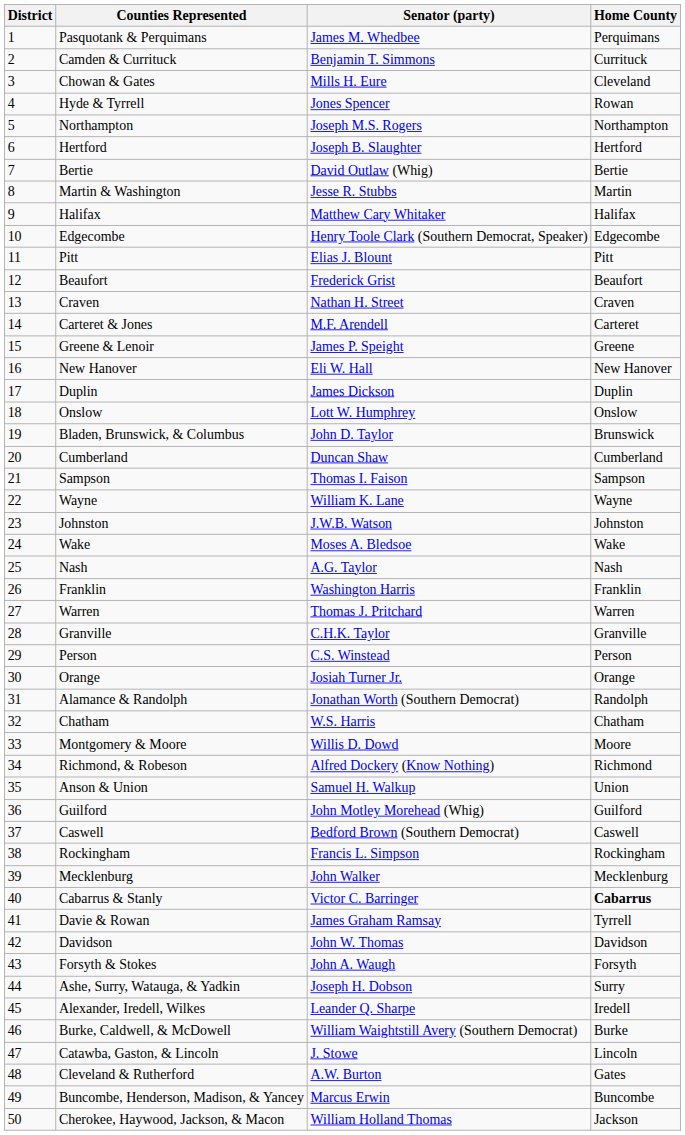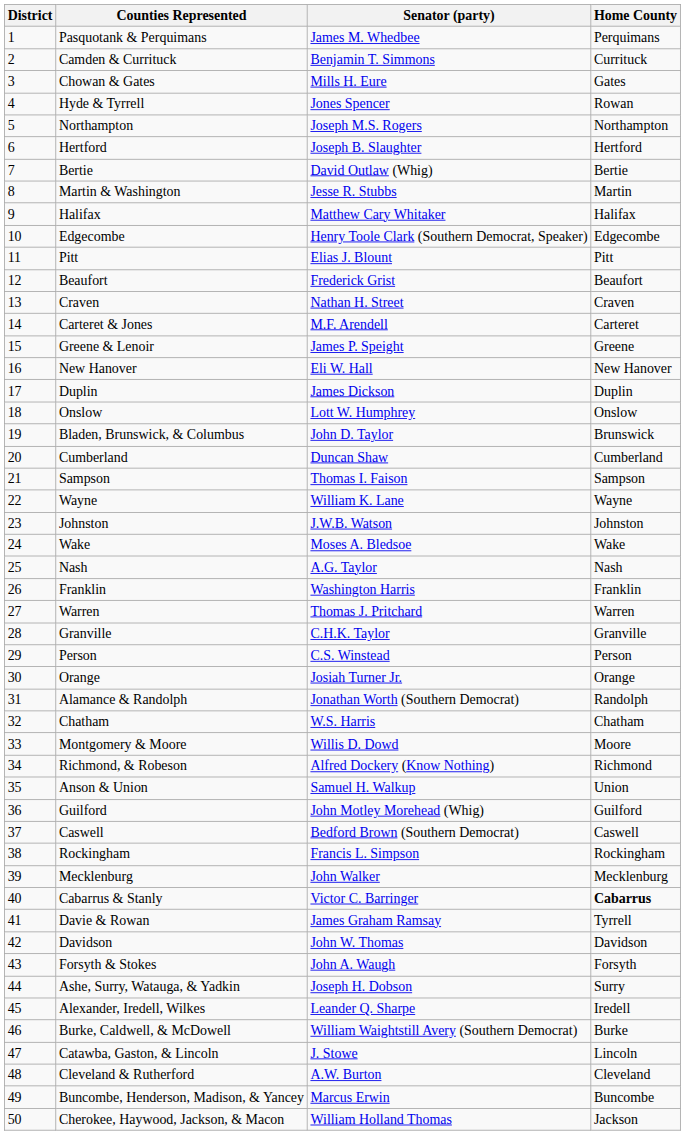 <table class="wikitable sortable">
 <tr>
 <th>District</th>
 <th>Counties Represented</th>
 <th>Senator (party)</th>
 <th>Home County</th>
 </tr>
 <tr>
 <td>1</td>
 <td>Pasquotank & Perquimans</td>
 <td data-sort-value="Whedbee, James M."><a href='#'>James M. Whedbee</a></td>
 <td>Perquimans</td>
 </tr>
 <tr>
 <td>2</td>
 <td>Camden & Currituck</td>
 <td data-sort-value="Simmons, Benjamin T"><a href='#'>Benjamin T. Simmons</a></td>
 <td>Currituck</td>
 </tr>
 <tr>
 <td>3</td>
 <td>Chowan & Gates</td>
 <td data-sort-value="Eure, Mills H"><a href='#'>Mills H. Eure</a></td>
-<td>Cleveland</td>
+<td>Gates</td>
 </tr>
 <tr>
 <td>4</td>
 <td>Hyde & Tyrrell</td>
 <td data-sort-value="Spencer, Jones"><a href='#'>Jones Spencer</a></td>
 <td>Rowan</td>
 </tr>
 <tr>
 <td>5</td>
 <td>Northampton</td>
 <td data-sort-value="Rogers, Joseph M S"><a href='#'>Joseph M.S. Rogers</a></td>
 <td>Northampton</td>
 </tr>
 <tr>
 <td>6</td>
 <td>Hertford</td>
 <td data-sort-value="Slaughter, Joseph B"><a href='#'>Joseph B. Slaughter</a></td>
 <td>Hertford</td>
 </tr>
 <tr>
 <td>7</td>
 <td>Bertie</td>
 <td data-sort-value="Outlaw, David"><a href='#'>David Outlaw</a> (Whig)</td>
 <td>Bertie</td>
 </tr>
 <tr>
 <td>8</td>
 <td>Martin & Washington</td>
 <td data-sort-value="Stubbs, Jesse R"><a href='#'>Jesse R. Stubbs</a></td>
 <td>Martin</td>
 </tr>
 <tr>
 <td>9</td>
 <td>Halifax</td>
 <td data-sort-value="Whitaker, Matthew Cary"><a href='#'>Matthew Cary Whitaker</a></td>
 <td>Halifax</td>
 </tr>
 <tr>
 <td>10</td>
 <td>Edgecombe</td>
 <td data-sort-value="Clark, Henry Toole"><a href='#'>Henry Toole Clark</a> (Southern Democrat, Speaker)</td>
 <td>Edgecombe</td>
 </tr>
 <tr>
 <td>11</td>
 <td>Pitt</td>
 <td data-sort-value="Blount, Elias J"><a href='#'>Elias J. Blount</a></td>
 <td>Pitt</td>
 </tr>
 <tr>
 <td>12</td>
 <td>Beaufort</td>
 <td data-sort-value="Grist, Frederick"><a href='#'>Frederick Grist</a></td>
 <td>Beaufort</td>
 </tr>
 <tr>
 <td>13</td>
 <td>Craven</td>
 <td data-sort-value="Street, Nathan H"><a href='#'>Nathan H. Street</a></td>
 <td>Craven</td>
 </tr>
 <tr>
 <td>14</td>
 <td>Carteret & Jones</td>
 <td data-sort-value="Arendell, M F"><a href='#'>M.F. Arendell</a></td>
 <td>Carteret</td>
 </tr>
 <tr>
 <td>15</td>
 <td>Greene & Lenoir</td>
 <td data-sort-value="Speight, James P"><a href='#'>James P. Speight</a></td>
 <td>Greene</td>
 </tr>
 <tr>
 <td>16</td>
 <td>New Hanover</td>
 <td data-sort-value="Hall, Eli W"><a href='#'>Eli W. Hall</a></td>
 <td>New Hanover</td>
 </tr>
 <tr>
 <td>17</td>
 <td>Duplin</td>
 <td data-sort-value="Dickson, James"><a href='#'>James Dickson</a></td>
 <td>Duplin</td>
 </tr>
 <tr>
 <td>18</td>
 <td>Onslow</td>
 <td data-sort-value="Humphrey, Lott W"><a href='#'>Lott W. Humphrey</a></td>
 <td>Onslow</td>
 </tr>
 <tr>
 <td>19</td>
 <td>Bladen, Brunswick, & Columbus</td>
 <td data-sort-value="Taylor, John D"><a href='#'>John D. Taylor</a></td>
 <td>Brunswick</td>
 </tr>
 <tr>
 <td>20</td>
 <td>Cumberland</td>
 <td data-sort-value="Shaw, Duncan"><a href='#'>Duncan Shaw</a></td>
 <td>Cumberland</td>
 </tr>
 <tr>
 <td>21</td>
 <td>Sampson</td>
 <td data-sort-value="Faison, Thomas I"><a href='#'>Thomas I. Faison</a></td>
 <td>Sampson</td>
 </tr>
 <tr>
 <td>22</td>
 <td>Wayne</td>
 <td data-sort-value="Lane, William K"><a href='#'>William K. Lane</a></td>
 <td>Wayne</td>
 </tr>
 <tr>
 <td>23</td>
 <td>Johnston</td>
 <td data-sort-value="Watson, J W B"><a href='#'>J.W.B. Watson</a></td>
 <td>Johnston</td>
 </tr>
 <tr>
 <td>24</td>
 <td>Wake</td>
 <td data-sort-value="Bledsoe, Moses A"><a href='#'>Moses A. Bledsoe</a></td>
 <td>Wake</td>
 </tr>
 <tr>
 <td>25</td>
 <td>Nash</td>
 <td data-sort-value="Taylor, A G"><a href='#'>A.G. Taylor</a></td>
 <td>Nash</td>
 </tr>
 <tr>
 <td>26</td>
 <td>Franklin</td>
 <td data-sort-value="Harris, Washington"><a href='#'>Washington Harris</a></td>
 <td>Franklin</td>
 </tr>
 <tr>
 <td>27</td>
 <td>Warren</td>
 <td data-sort-value="Pritchard, Thomas J"><a href='#'>Thomas J. Pritchard</a></td>
 <td>Warren</td>
 </tr>
 <tr>
 <td>28</td>
 <td>Granville</td>
 <td data-sort-value="Taylor, C H K"><a href='#'>C.H.K. Taylor</a></td>
 <td>Granville</td>
 </tr>
 <tr>
 <td>29</td>
 <td>Person</td>
 <td data-sort-value="Winstead, C S"><a href='#'>C.S. Winstead</a></td>
 <td>Person</td>
 </tr>
 <tr>
 <td>30</td>
 <td>Orange</td>
 <td data-sort-value="Turner, Josiah, Jr."><a href='#'>Josiah Turner Jr.</a></td>
 <td>Orange</td>
 </tr>
 <tr>
 <td>31</td>
 <td>Alamance & Randolph</td>
 <td data-sort-value="Worth, Jonathan"><a href='#'>Jonathan Worth</a> (Southern Democrat)</td>
 <td>Randolph</td>
 </tr>
 <tr>
 <td>32</td>
 <td>Chatham</td>
 <td data-sort-value="Harris, W S"><a href='#'>W.S. Harris</a></td>
 <td>Chatham</td>
 </tr>
 <tr>
 <td>33</td>
 <td>Montgomery & Moore</td>
 <td data-sort-value="Dowd, Willis D"><a href='#'>Willis D. Dowd</a></td>
 <td>Moore</td>
 </tr>
 <tr>
 <td>34</td>
 <td>Richmond, & Robeson</td>
 <td data-sort-value="Dockery, Alfred"><a href='#'>Alfred Dockery</a> (<a href='#'>Know Nothing</a>)</td>
 <td>Richmond</td>
 </tr>
 <tr>
 <td>35</td>
 <td>Anson & Union</td>
 <td data-sort-value="Walkup, Samuel H"><a href='#'>Samuel H. Walkup</a></td>
 <td>Union</td>
 </tr>
 <tr>
 <td>36</td>
 <td>Guilford</td>
 <td data-sort-value="Morehead, John Motley"><a href='#'>John Motley Morehead</a> (Whig)</td>
 <td>Guilford</td>
 </tr>
 <tr>
 <td>37</td>
 <td>Caswell</td>
 <td data-sort-value="Brown, Bedford"><a href='#'>Bedford Brown</a> (Southern Democrat)</td>
 <td>Caswell</td>
 </tr>
 <tr>
 <td>38</td>
 <td>Rockingham</td>
 <td data-sort-value="Simpson, Francis L"><a href='#'>Francis L. Simpson</a></td>
 <td>Rockingham</td>
 </tr>
 <tr>
 <td>39</td>
 <td>Mecklenburg</td>
 <td data-sort-value="Walker, John"><a href='#'>John Walker</a></td>
 <td>Mecklenburg</td>
 </tr>
 <tr>
 <td>40</td>
 <td>Cabarrus & Stanly</td>
 <td data-sort-value="Barringer, Victor C"><a href='#'>Victor C. Barringer</a></td>
 <td><strong>Cabarrus</strong></td>
 </tr>
 <tr>
 <td>41</td>
 <td>Davie & Rowan</td>
 <td data-sort-value="Ramsay, James G"><a href='#'>James Graham Ramsay</a></td>
 <td>Tyrrell</td>
 </tr>
 <tr>
 <td>42</td>
 <td>Davidson</td>
 <td data-sort-value="Thomas, John W"><a href='#'>John W. Thomas</a></td>
 <td>Davidson</td>
 </tr>
 <tr>
 <td>43</td>
 <td>Forsyth & Stokes</td>
 <td data-sort-value="Waugh, John A"><a href='#'>John A. Waugh</a></td>
 <td>Forsyth</td>
 </tr>
 <tr>
 <td>44</td>
 <td>Ashe, Surry, Watauga, & Yadkin</td>
 <td data-sort-value="Dobson, Joseph H"><a href='#'>Joseph H. Dobson</a></td>
 <td>Surry</td>
 </tr>
 <tr>
 <td>45</td>
 <td>Alexander, Iredell, Wilkes</td>
 <td data-sort-value="Sharpe, Leander Q"><a href='#'>Leander Q. Sharpe</a></td>
 <td>Iredell</td>
 </tr>
 <tr>
 <td>46</td>
 <td>Burke, Caldwell, & McDowell</td>
 <td data-sort-value="Avery, William Waightstill"><a href='#'>William Waightstill Avery</a> (Southern Democrat)</td>
 <td>Burke</td>
 </tr>
 <tr>
 <td>47</td>
 <td>Catawba, Gaston, & Lincoln</td>
 <td data-sort-value="Stowe, J"><a href='#'>J. Stowe</a></td>
 <td>Lincoln</td>
 </tr>
 <tr>
 <td>48</td>
 <td>Cleveland & Rutherford</td>
 <td data-sort-value="Burton, A W"><a href='#'>A.W. Burton</a></td>
-<td>Gates</td>
+<td>Cleveland</td>
 </tr>
 <tr>
 <td>49</td>
 <td>Buncombe, Henderson, Madison, & Yancey</td>
 <td data-sort-value="Erwin, Marcus"><a href='#'>Marcus Erwin</a></td>
 <td>Buncombe</td>
 </tr>
 <tr>
 <td>50</td>
 <td>Cherokee, Haywood, Jackson, & Macon</td>
 <td data-sort-value="Thomas, William Holland"><a href='#'>William Holland Thomas</a></td>
 <td>Jackson</td>
 </tr>
 </table>
